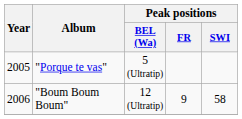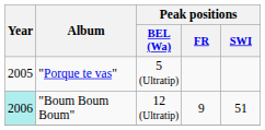 <table class="wikitable">
 <tr>
 <th align="center" rowspan="2" width="10">Year</th>
 <th align="center" rowspan="2" width="120">Album</th>
 <th align="center" colspan="3" width="20">Peak positions</th>
 </tr>
 <tr>
 <th scope="col" style="width:3em;font-size:90%;"><a href='#'>BEL <br>(Wa)</a><br></th>
 <th scope="col" style="width:3em;font-size:90%;"><a href='#'>FR</a><br></th>
 <th scope="col" style="width:3em;font-size:90%;"><a href='#'>SWI</a><br></th>
 </tr>
 <tr>
 <td style="text-align:center;">2005</td>
 <td>"<a href='#'>Porque te vas</a>"</td>
 <td style="text-align:center;">5<br><small>(Ultratip)</small></td>
 <td style="text-align:center;"></td>
 <td style="text-align:center;"></td>
 </tr>
 <tr>
-<td style="text-align:center;">2006</td>
+<td style="background: paleturquoise; text-align:center;">2006</td>
 <td>"Boum Boum Boum"</td>
 <td style="text-align:center;">12<br><small>(Ultratip)</small></td>
 <td style="text-align:center;">9</td>
-<td style="text-align:center;">58</td>
+<td style="text-align:center;">51</td>
 </tr>
 <tr>
 </tr>
 </table>
